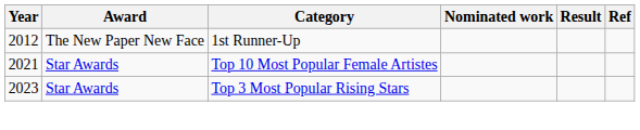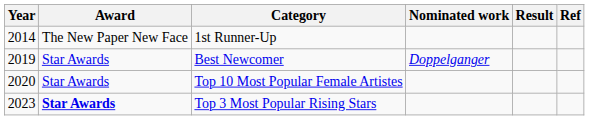 <table class="wikitable sortable">
 <tr>
 <th>Year</th>
 <th>Award</th>
 <th>Category</th>
 <th>Nominated work</th>
 <th>Result</th>
 <th class="unsortable">Ref</th>
 </tr>
 <tr>
-<td>2012</td>
+<td>2014</td>
 <td>The New Paper New Face</td>
 <td>1st Runner-Up</td>
 <td></td>
 <td></td>
 <td></td>
 </tr>
 <tr>
-<td>2021</td>
+<td>2019</td>
+<td><a href='#'>Star Awards</a></td>
+<td><a href='#'>Best Newcomer</a></td>
+<td><em><a href='#'>Doppelganger</a></em> <br> </td>
+<td></td>
+<td></td>
+</tr>
+<tr>
+<td>2020</td>
 <td><a href='#'>Star Awards</a></td>
 <td><a href='#'>Top 10 Most Popular Female Artistes</a></td>
 <td></td>
 <td></td>
 <td></td>
 </tr>
 <tr>
 <td>2023</td>
-<td><a href='#'>Star Awards</a></td>
+<td><strong><a href='#'>Star Awards</a></strong></td>
 <td><a href='#'>Top 3 Most Popular Rising Stars</a></td>
 <td></td>
 <td></td>
 <td></td>
 </tr>
 </table>
